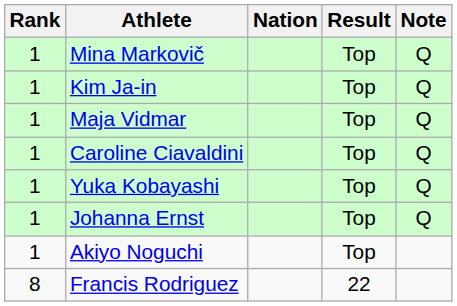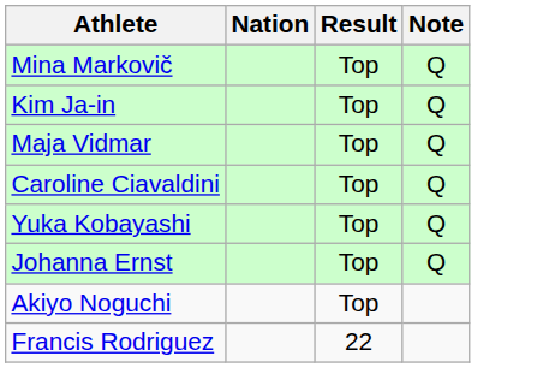 <table class="wikitable sortable" style="text-align:center">
 <tr>
-<th>Rank</th>
 <th>Athlete</th>
 <th>Nation</th>
 <th>Result</th>
 <th>Note</th>
 </tr>
 <tr bgcolor=ccffcc>
-<td>1</td>
 <td align=left><a href='#'>Mina Markovič</a></td>
 <td align=left></td>
 <td>Top</td>
 <td>Q</td>
 </tr>
 <tr bgcolor=ccffcc>
-<td>1</td>
 <td align=left><a href='#'>Kim Ja-in</a></td>
 <td align=left></td>
 <td>Top</td>
 <td>Q</td>
 </tr>
 <tr bgcolor=ccffcc>
-<td>1</td>
 <td align=left><a href='#'>Maja Vidmar</a></td>
 <td align=left></td>
 <td>Top</td>
 <td>Q</td>
 </tr>
 <tr bgcolor=ccffcc>
-<td>1</td>
 <td align=left><a href='#'>Caroline Ciavaldini</a></td>
 <td align=left></td>
 <td>Top</td>
 <td>Q</td>
 </tr>
 <tr bgcolor=ccffcc>
-<td>1</td>
 <td align=left><a href='#'>Yuka Kobayashi</a></td>
 <td align=left></td>
 <td>Top</td>
 <td>Q</td>
 </tr>
 <tr bgcolor=ccffcc>
-<td>1</td>
 <td align=left><a href='#'>Johanna Ernst</a></td>
 <td align=left></td>
 <td>Top</td>
 <td>Q</td>
 </tr>
 <tr>
-<td>1</td>
 <td align=left><a href='#'>Akiyo Noguchi</a></td>
 <td align=left></td>
 <td>Top</td>
 <td></td>
 </tr>
 <tr>
-<td>8</td>
 <td align=left><a href='#'>Francis Rodriguez</a></td>
 <td align=left></td>
 <td>22</td>
 <td></td>
 </tr>
 </table>
